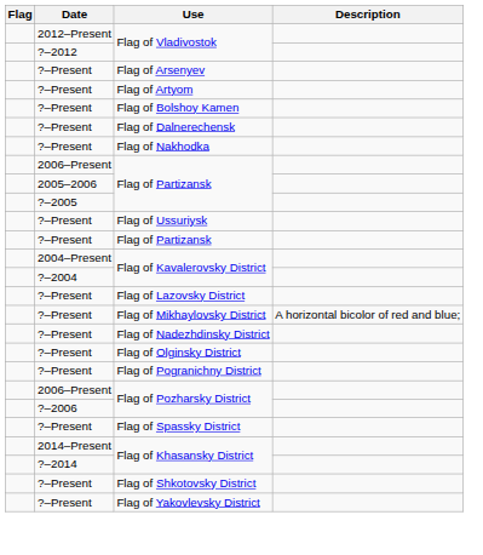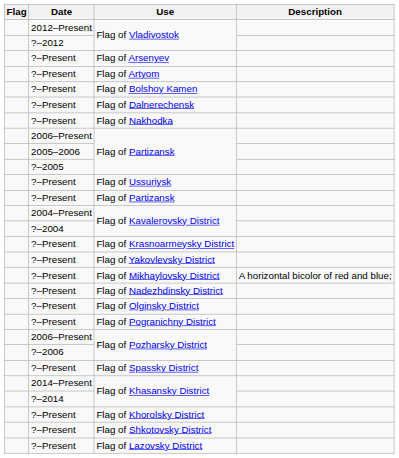 <table class="wikitable">
 <tr>
 <th>Flag</th>
 <th>Date</th>
 <th>Use</th>
 <th>Description</th>
 </tr>
 <tr>
 <td></td>
 <td>2012–Present</td>
 <td rowspan="2">Flag of <a href='#'>Vladivostok</a></td>
 <td></td>
 </tr>
 <tr>
 <td></td>
 <td>?–2012</td>
 <td></td>
 </tr>
 <tr>
 <td></td>
 <td>?–Present</td>
 <td>Flag of <a href='#'>Arsenyev</a></td>
 <td></td>
 </tr>
 <tr>
 <td></td>
 <td>?–Present</td>
 <td>Flag of <a href='#'>Artyom</a></td>
 <td></td>
 </tr>
 <tr>
 <td></td>
 <td>?–Present</td>
 <td>Flag of <a href='#'>Bolshoy Kamen</a></td>
 <td></td>
 </tr>
 <tr>
 <td></td>
 <td>?–Present</td>
 <td>Flag of <a href='#'>Dalnerechensk</a></td>
 <td></td>
 </tr>
 <tr>
 <td></td>
 <td>?–Present</td>
 <td>Flag of <a href='#'>Nakhodka</a></td>
 <td></td>
 </tr>
 <tr>
 <td></td>
 <td>2006–Present</td>
 <td rowspan="3">Flag of <a href='#'>Partizansk</a></td>
 <td></td>
 </tr>
 <tr>
 <td></td>
 <td>2005–2006</td>
 <td></td>
 </tr>
 <tr>
 <td></td>
 <td>?–2005</td>
 <td></td>
 </tr>
 <tr>
 <td></td>
 <td>?–Present</td>
 <td>Flag of <a href='#'>Ussuriysk</a></td>
 <td></td>
 </tr>
 <tr>
 <td></td>
 <td>?–Present</td>
 <td>Flag of <a href='#'>Partizansk</a></td>
 <td></td>
 </tr>
 <tr>
 <td></td>
 <td>2004–Present</td>
 <td rowspan="2">Flag of <a href='#'>Kavalerovsky District</a></td>
 <td></td>
 </tr>
 <tr>
 <td></td>
 <td>?–2004</td>
 <td></td>
 </tr>
 <tr>
 <td></td>
 <td>?–Present</td>
-<td>Flag of <a href='#'>Lazovsky District</a></td>
+<td>Flag of <a href='#'>Krasnoarmeysky District</a></td>
+<td></td>
+</tr>
+<tr>
+<td></td>
+<td>?–Present</td>
+<td>Flag of <a href='#'>Yakovlevsky District</a></td>
 <td></td>
 </tr>
 <tr>
 <td></td>
 <td>?–Present</td>
 <td>Flag of <a href='#'>Mikhaylovsky District</a></td>
 <td>A horizontal bicolor of red and blue;</td>
 </tr>
 <tr>
 <td></td>
 <td>?–Present</td>
 <td>Flag of <a href='#'>Nadezhdinsky District</a></td>
 <td></td>
 </tr>
 <tr>
 <td></td>
 <td>?–Present</td>
 <td>Flag of <a href='#'>Olginsky District</a></td>
 <td></td>
 </tr>
 <tr>
 <td></td>
 <td>?–Present</td>
 <td>Flag of <a href='#'>Pogranichny District</a></td>
 <td></td>
 </tr>
 <tr>
 <td></td>
 <td>2006–Present</td>
 <td rowspan="2">Flag of <a href='#'>Pozharsky District</a></td>
 <td></td>
 </tr>
 <tr>
 <td></td>
 <td>?–2006</td>
 <td></td>
 </tr>
 <tr>
 <td></td>
 <td>?–Present</td>
 <td>Flag of <a href='#'>Spassky District</a></td>
 <td></td>
 </tr>
 <tr>
 <td></td>
 <td>2014–Present</td>
 <td rowspan="2">Flag of <a href='#'>Khasansky District</a></td>
 <td></td>
 </tr>
 <tr>
 <td></td>
 <td>?–2014</td>
 <td></td>
 </tr>
 <tr>
 <td></td>
 <td>?–Present</td>
+<td>Flag of <a href='#'>Khorolsky District</a></td>
+<td></td>
+</tr>
+<tr>
+<td></td>
+<td>?–Present</td>
 <td>Flag of <a href='#'>Shkotovsky District</a></td>
 <td></td>
 </tr>
 <tr>
 <td></td>
 <td>?–Present</td>
-<td>Flag of <a href='#'>Yakovlevsky District</a></td>
+<td>Flag of <a href='#'>Lazovsky District</a></td>
 <td></td>
 </tr>
 </table>
